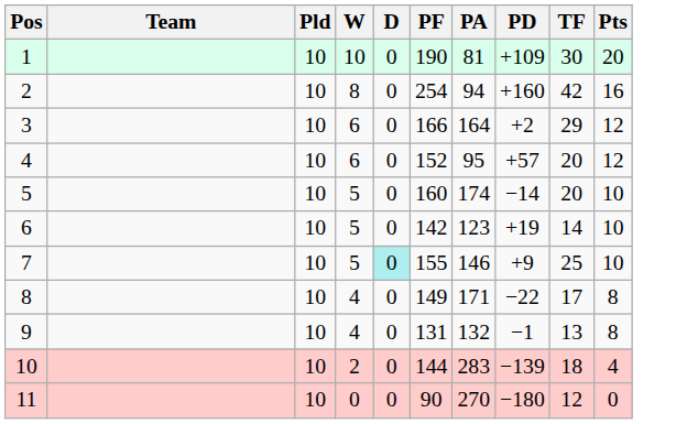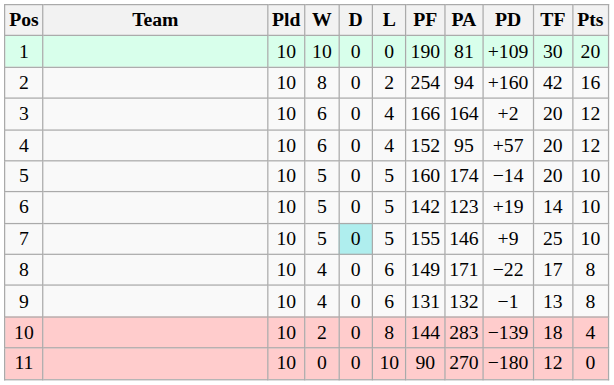 <table class="wikitable" style="text-align:center">
 <tr>
 <th width=20 abbr="Position">Pos</th>
 <th width=175>Team</th>
 <th width=20 abbr="Played">Pld</th>
 <th width=20 abbr="Won">W</th>
 <th width=20 abbr="Drawn">D</th>
+<th width=20 abbr="Lost">L</th>
 <th width=20 abbr="Points for">PF</th>
 <th width=20 abbr="Points against">PA</th>
 <th width=25 abbr="Points difference">PD</th>
 <th width=25 abbr="Tries for">TF</th>
 <th width=20 abbr="Points">Pts</th>
 </tr>
 <tr style="background:#d8ffeb">
 <td>1</td>
 <td style="text-align:left"></td>
 <td>10</td>
 <td>10</td>
+<td>0</td>
 <td>0</td>
 <td>190</td>
 <td>81</td>
 <td>+109</td>
 <td>30</td>
 <td>20</td>
 </tr>
 <tr>
 <td>2</td>
 <td style="text-align:left"></td>
 <td>10</td>
 <td>8</td>
 <td>0</td>
+<td>2</td>
 <td>254</td>
 <td>94</td>
 <td>+160</td>
 <td>42</td>
 <td>16</td>
 </tr>
 <tr>
 <td>3</td>
 <td style="text-align:left"></td>
 <td>10</td>
 <td>6</td>
 <td>0</td>
+<td>4</td>
 <td>166</td>
 <td>164</td>
 <td>+2</td>
-<td>29</td>
+<td>20</td>
 <td>12</td>
 </tr>
 <tr>
 <td>4</td>
 <td style="text-align:left"></td>
 <td>10</td>
 <td>6</td>
 <td>0</td>
+<td>4</td>
 <td>152</td>
 <td>95</td>
 <td>+57</td>
 <td>20</td>
 <td>12</td>
 </tr>
 <tr>
 <td>5</td>
 <td style="text-align:left"></td>
 <td>10</td>
 <td>5</td>
 <td>0</td>
+<td>5</td>
 <td>160</td>
 <td>174</td>
 <td>−14</td>
 <td>20</td>
 <td>10</td>
 </tr>
 <tr>
 <td>6</td>
 <td style="text-align:left"></td>
 <td>10</td>
 <td>5</td>
 <td>0</td>
+<td>5</td>
 <td>142</td>
 <td>123</td>
 <td>+19</td>
 <td>14</td>
 <td>10</td>
 </tr>
 <tr>
 <td>7</td>
 <td style="text-align:left"></td>
 <td>10</td>
 <td>5</td>
 <td style="background: paleturquoise;">0</td>
+<td>5</td>
 <td>155</td>
 <td>146</td>
 <td>+9</td>
 <td>25</td>
 <td>10</td>
 </tr>
 <tr>
 <td>8</td>
 <td style="text-align:left"></td>
 <td>10</td>
 <td>4</td>
 <td>0</td>
+<td>6</td>
 <td>149</td>
 <td>171</td>
 <td>−22</td>
 <td>17</td>
 <td>8</td>
 </tr>
 <tr>
 <td>9</td>
 <td style="text-align:left"></td>
 <td>10</td>
 <td>4</td>
 <td>0</td>
+<td>6</td>
 <td>131</td>
 <td>132</td>
 <td>−1</td>
 <td>13</td>
 <td>8</td>
 </tr>
 <tr style="background: #ffcccc">
 <td>10</td>
 <td style="text-align:left"></td>
 <td>10</td>
 <td>2</td>
 <td>0</td>
+<td>8</td>
 <td>144</td>
 <td>283</td>
 <td>−139</td>
 <td>18</td>
 <td>4</td>
 </tr>
 <tr style="background: #ffcccc">
 <td>11</td>
 <td style="text-align:left"></td>
 <td>10</td>
 <td>0</td>
 <td>0</td>
+<td>10</td>
 <td>90</td>
 <td>270</td>
 <td>−180</td>
 <td>12</td>
 <td>0</td>
 </tr>
 </table>
